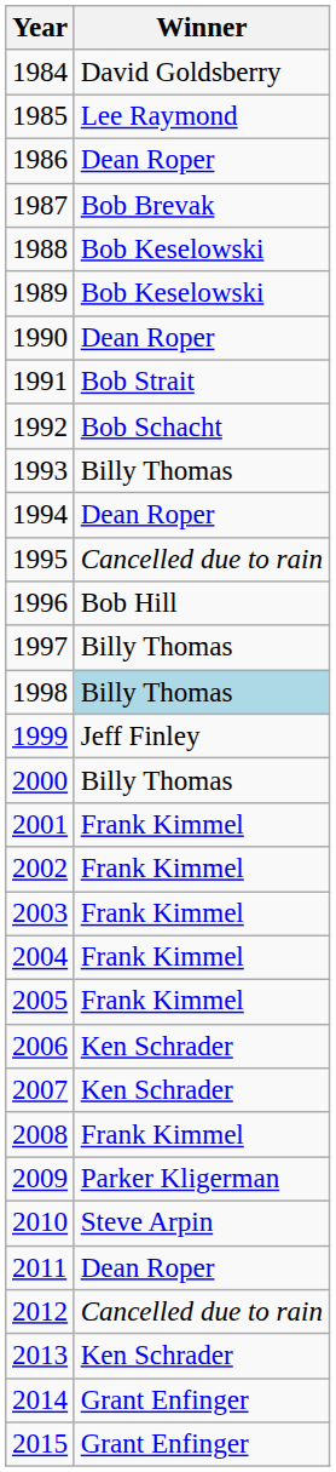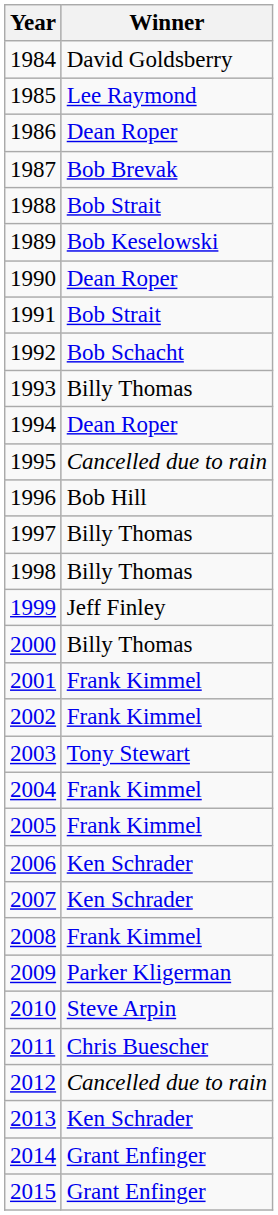 <table class="wikitable">
 <tr>
 <th>Year</th>
 <th>Winner</th>
 </tr>
 <tr>
 <td>1984</td>
 <td>David Goldsberry</td>
 </tr>
 <tr>
 <td>1985</td>
 <td><a href='#'>Lee Raymond</a></td>
 </tr>
 <tr>
 <td>1986</td>
 <td><a href='#'>Dean Roper</a></td>
 </tr>
 <tr>
 <td>1987</td>
 <td><a href='#'>Bob Brevak</a></td>
 </tr>
 <tr>
 <td>1988</td>
-<td><a href='#'>Bob Keselowski</a></td>
+<td><a href='#'>Bob Strait</a></td>
 </tr>
 <tr>
 <td>1989</td>
 <td><a href='#'>Bob Keselowski</a></td>
 </tr>
 <tr>
 <td>1990</td>
 <td><a href='#'>Dean Roper</a></td>
 </tr>
 <tr>
 <td>1991</td>
 <td><a href='#'>Bob Strait</a></td>
 </tr>
 <tr>
 <td>1992</td>
 <td><a href='#'>Bob Schacht</a></td>
 </tr>
 <tr>
 <td>1993</td>
 <td>Billy Thomas</td>
 </tr>
 <tr>
 <td>1994</td>
 <td><a href='#'>Dean Roper</a></td>
 </tr>
 <tr>
 <td>1995</td>
 <td><em>Cancelled due to rain</em></td>
 </tr>
 <tr>
 <td>1996</td>
 <td>Bob Hill</td>
 </tr>
 <tr>
 <td>1997</td>
 <td>Billy Thomas</td>
 </tr>
 <tr>
 <td>1998</td>
-<td style="background: lightblue;">Billy Thomas</td>
+<td>Billy Thomas</td>
 </tr>
 <tr>
 <td><a href='#'>1999</a></td>
 <td>Jeff Finley</td>
 </tr>
 <tr>
 <td><a href='#'>2000</a></td>
 <td>Billy Thomas</td>
 </tr>
 <tr>
 <td><a href='#'>2001</a></td>
 <td><a href='#'>Frank Kimmel</a></td>
 </tr>
 <tr>
 <td><a href='#'>2002</a></td>
 <td><a href='#'>Frank Kimmel</a></td>
 </tr>
 <tr>
 <td><a href='#'>2003</a></td>
-<td><a href='#'>Frank Kimmel</a></td>
+<td><a href='#'>Tony Stewart</a></td>
 </tr>
 <tr>
 <td><a href='#'>2004</a></td>
 <td><a href='#'>Frank Kimmel</a></td>
 </tr>
 <tr>
 <td><a href='#'>2005</a></td>
 <td><a href='#'>Frank Kimmel</a></td>
 </tr>
 <tr>
 <td><a href='#'>2006</a></td>
 <td><a href='#'>Ken Schrader</a></td>
 </tr>
 <tr>
 <td><a href='#'>2007</a></td>
 <td><a href='#'>Ken Schrader</a></td>
 </tr>
 <tr>
 <td><a href='#'>2008</a></td>
 <td><a href='#'>Frank Kimmel</a></td>
 </tr>
 <tr>
 <td><a href='#'>2009</a></td>
 <td><a href='#'>Parker Kligerman</a></td>
 </tr>
 <tr>
 <td><a href='#'>2010</a></td>
 <td><a href='#'>Steve Arpin</a></td>
 </tr>
 <tr>
 <td><a href='#'>2011</a></td>
-<td><a href='#'>Dean Roper</a></td>
+<td><a href='#'>Chris Buescher</a></td>
 </tr>
 <tr>
 <td><a href='#'>2012</a></td>
 <td><em>Cancelled due to rain</em></td>
 </tr>
 <tr>
 <td><a href='#'>2013</a></td>
 <td><a href='#'>Ken Schrader</a></td>
 </tr>
 <tr>
 <td><a href='#'>2014</a></td>
 <td><a href='#'>Grant Enfinger</a></td>
 </tr>
 <tr>
 <td><a href='#'>2015</a></td>
 <td><a href='#'>Grant Enfinger</a></td>
 </tr>
 </table>
